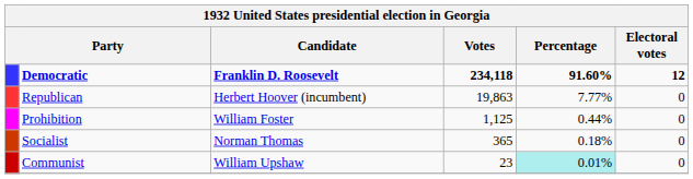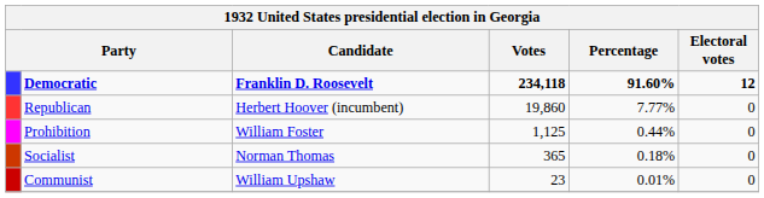 <table class="wikitable" style="font-size: 95%;">
 <tr>
 <th colspan="6">1932 United States presidential election in Georgia</th>
 </tr>
 <tr>
 <th colspan="2" style="width: 15em">Party</th>
 <th style="width: 17em">Candidate</th>
 <th style="width: 5em">Votes</th>
 <th style="width: 7em">Percentage</th>
 <th style="width: 5em">Electoral votes</th>
 </tr>
 <tr>
 <th style="background-color:#3333FF; width: 3px"></th>
 <td style="width: 130px"><strong><a href='#'>Democratic</a></strong></td>
 <td><strong><a href='#'>Franklin D. Roosevelt</a></strong></td>
 <td align="right"><strong>234,118</strong></td>
 <td align="right"><strong>91.60%</strong></td>
 <td align="right"><strong>12</strong></td>
 </tr>
 <tr>
 <th style="background-color:#FF3333; width: 3px"></th>
 <td style="width: 130px"><a href='#'>Republican</a></td>
 <td><a href='#'>Herbert Hoover</a> (incumbent)</td>
-<td align="right">19,863</td>
+<td align="right">19,860</td>
 <td align="right">7.77%</td>
 <td align="right">0</td>
 </tr>
 <tr>
 <th style="background-color:#FF00FF; width: 3px"></th>
 <td style="width: 130px"><a href='#'>Prohibition</a></td>
 <td><a href='#'>William Foster</a></td>
 <td align="right">1,125</td>
 <td align="right">0.44%</td>
 <td align="right">0</td>
 </tr>
 <tr>
 <th style="background-color:#CD3700; width: 3px"></th>
 <td style="width: 130px"><a href='#'>Socialist</a></td>
 <td><a href='#'>Norman Thomas</a></td>
 <td align="right">365</td>
 <td align="right">0.18%</td>
 <td align="right">0</td>
 </tr>
 <tr>
 <th style="background-color:#c00; width: 3px"></th>
 <td style="width: 130px"><a href='#'>Communist</a></td>
 <td><a href='#'>William Upshaw</a></td>
 <td align="right">23</td>
-<td align="right" style="background: paleturquoise;">0.01%</td>
+<td align="right">0.01%</td>
 <td align="right">0</td>
 </tr>
 <tr>
 </tr>
 </table>
